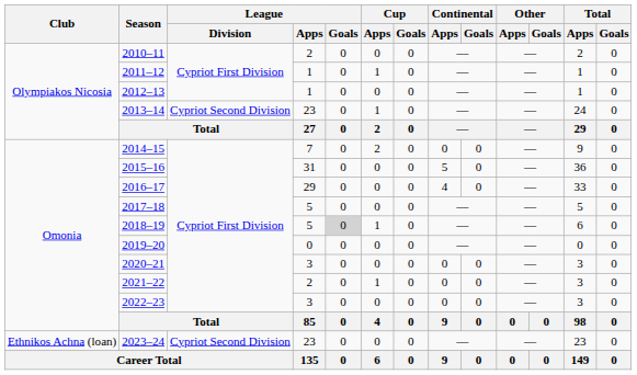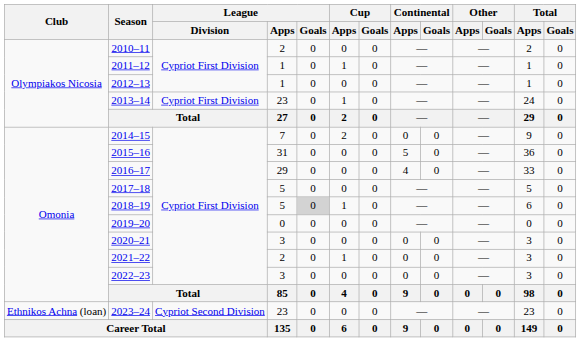 <table class="wikitable" style="text-align:center;">
 <tr>
 <th rowspan="2">Club</th>
 <th rowspan="2">Season</th>
 <th colspan="3">League</th>
 <th colspan="2">Cup</th>
 <th colspan="2">Continental</th>
 <th colspan="2">Other</th>
 <th colspan="2">Total</th>
 </tr>
 <tr>
 <th>Division</th>
 <th>Apps</th>
 <th>Goals</th>
 <th>Apps</th>
 <th>Goals</th>
 <th>Apps</th>
 <th>Goals</th>
 <th>Apps</th>
 <th>Goals</th>
 <th>Apps</th>
 <th>Goals</th>
 </tr>
 <tr>
 <td rowspan=5><a href='#'>Olympiakos Nicosia</a></td>
 <td><a href='#'>2010–11</a></td>
 <td rowspan=3><a href='#'>Cypriot First Division</a></td>
 <td>2</td>
 <td>0</td>
 <td>0</td>
 <td>0</td>
 <td colspan=2>—</td>
 <td colspan=2>—</td>
 <td>2</td>
 <td>0</td>
 </tr>
 <tr>
 <td><a href='#'>2011–12</a></td>
 <td>1</td>
 <td>0</td>
 <td>1</td>
 <td>0</td>
 <td colspan=2>—</td>
 <td colspan=2>—</td>
 <td>1</td>
 <td>0</td>
 </tr>
 <tr>
 <td><a href='#'>2012–13</a></td>
 <td>1</td>
 <td>0</td>
 <td>0</td>
 <td>0</td>
 <td colspan=2>—</td>
 <td colspan=2>—</td>
 <td>1</td>
 <td>0</td>
 </tr>
 <tr>
 <td><a href='#'>2013–14</a></td>
-<td><a href='#'>Cypriot Second Division</a></td>
+<td><a href='#'>Cypriot First Division</a></td>
 <td>23</td>
 <td>0</td>
 <td>1</td>
 <td>0</td>
 <td colspan=2>—</td>
 <td colspan=2>—</td>
 <td>24</td>
 <td>0</td>
 </tr>
 <tr>
 <th colspan="2">Total</th>
 <th>27</th>
 <th>0</th>
 <th>2</th>
 <th>0</th>
 <th colspan=2>—</th>
 <th colspan=2>—</th>
 <th>29</th>
 <th>0</th>
 </tr>
 <tr>
 <td rowspan=10><a href='#'>Omonia</a></td>
 <td><a href='#'>2014–15</a></td>
 <td rowspan=9><a href='#'>Cypriot First Division</a></td>
 <td>7</td>
 <td>0</td>
 <td>2</td>
 <td>0</td>
 <td>0</td>
 <td>0</td>
 <td colspan=2>—</td>
 <td>9</td>
 <td>0</td>
 </tr>
 <tr>
 <td><a href='#'>2015–16</a></td>
 <td>31</td>
 <td>0</td>
 <td>0</td>
 <td>0</td>
 <td>5</td>
 <td>0</td>
 <td colspan=2>—</td>
 <td>36</td>
 <td>0</td>
 </tr>
 <tr>
 <td><a href='#'>2016–17</a></td>
 <td>29</td>
 <td>0</td>
 <td>0</td>
 <td>0</td>
 <td>4</td>
 <td>0</td>
 <td colspan=2>—</td>
 <td>33</td>
 <td>0</td>
 </tr>
 <tr>
 <td><a href='#'>2017–18</a></td>
 <td>5</td>
 <td>0</td>
 <td>0</td>
 <td>0</td>
 <td colspan=2>—</td>
 <td colspan=2>—</td>
 <td>5</td>
 <td>0</td>
 </tr>
 <tr>
 <td><a href='#'>2018–19</a></td>
 <td>5</td>
 <td style="background: lightgrey;">0</td>
 <td>1</td>
 <td>0</td>
 <td colspan=2>—</td>
 <td colspan=2>—</td>
 <td>6</td>
 <td>0</td>
 </tr>
 <tr>
 <td><a href='#'>2019–20</a></td>
 <td>0</td>
 <td>0</td>
 <td>0</td>
 <td>0</td>
 <td colspan=2>—</td>
 <td colspan=2>—</td>
 <td>0</td>
 <td>0</td>
 </tr>
 <tr>
 <td><a href='#'>2020–21</a></td>
 <td>3</td>
 <td>0</td>
 <td>0</td>
 <td>0</td>
 <td>0</td>
 <td>0</td>
 <td colspan=2>—</td>
 <td>3</td>
 <td>0</td>
 </tr>
 <tr>
 <td><a href='#'>2021–22</a></td>
 <td>2</td>
 <td>0</td>
 <td>1</td>
 <td>0</td>
 <td>0</td>
 <td>0</td>
 <td colspan=2>—</td>
 <td>3</td>
 <td>0</td>
 </tr>
 <tr>
 <td><a href='#'>2022–23</a></td>
 <td>3</td>
 <td>0</td>
 <td>0</td>
 <td>0</td>
 <td>0</td>
 <td>0</td>
 <td colspan=2>—</td>
 <td>3</td>
 <td>0</td>
 </tr>
 <tr>
 <th colspan="2">Total</th>
 <th>85</th>
 <th>0</th>
 <th>4</th>
 <th>0</th>
 <th>9</th>
 <th>0</th>
 <th>0</th>
 <th>0</th>
 <th>98</th>
 <th>0</th>
 </tr>
 <tr>
 <td><a href='#'>Ethnikos Achna</a> (loan)</td>
 <td><a href='#'>2023–24</a></td>
 <td><a href='#'>Cypriot Second Division</a></td>
 <td>23</td>
 <td>0</td>
 <td>0</td>
 <td>0</td>
 <td colspan="2">—</td>
 <td colspan="2">—</td>
 <td>23</td>
 <td>0</td>
 </tr>
 <tr>
 <th colspan="3">Career Total</th>
 <th>135</th>
 <th>0</th>
 <th>6</th>
 <th>0</th>
 <th>9</th>
 <th>0</th>
 <th>0</th>
 <th>0</th>
 <th>149</th>
 <th>0</th>
 </tr>
 </table>
